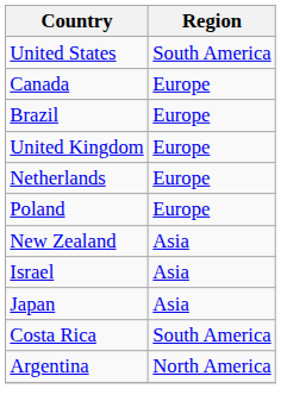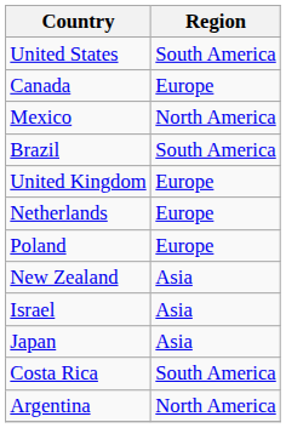 <table class="wikitable sortable">
 <tr>
 <th>Country</th>
 <th>Region</th>
 </tr>
 <tr>
 <td> <a href='#'>United States</a></td>
 <td><a href='#'>South America</a></td>
 </tr>
 <tr>
 <td> <a href='#'>Canada</a></td>
 <td><a href='#'>Europe</a></td>
 </tr>
 <tr>
+<td> <a href='#'>Mexico</a></td>
+<td><a href='#'>North America</a></td>
+</tr>
+<tr>
 <td> <a href='#'>Brazil</a></td>
-<td><a href='#'>Europe</a></td>
+<td><a href='#'>South America</a></td>
 </tr>
 <tr>
 <td> <a href='#'>United Kingdom</a></td>
 <td><a href='#'>Europe</a></td>
 </tr>
 <tr>
 <td> <a href='#'>Netherlands</a></td>
 <td><a href='#'>Europe</a></td>
 </tr>
 <tr>
 <td> <a href='#'>Poland</a></td>
 <td><a href='#'>Europe</a></td>
 </tr>
 <tr>
 <td> <a href='#'>New Zealand</a></td>
 <td><a href='#'>Asia</a></td>
 </tr>
 <tr>
 <td> <a href='#'>Israel</a></td>
 <td><a href='#'>Asia</a></td>
 </tr>
 <tr>
 <td> <a href='#'>Japan</a></td>
 <td><a href='#'>Asia</a></td>
 </tr>
 <tr>
 <td> <a href='#'>Costa Rica</a></td>
 <td><a href='#'>South America</a></td>
 </tr>
 <tr>
 <td> <a href='#'>Argentina</a></td>
 <td><a href='#'>North America</a></td>
 </tr>
 <tr>
 </tr>
 </table>
